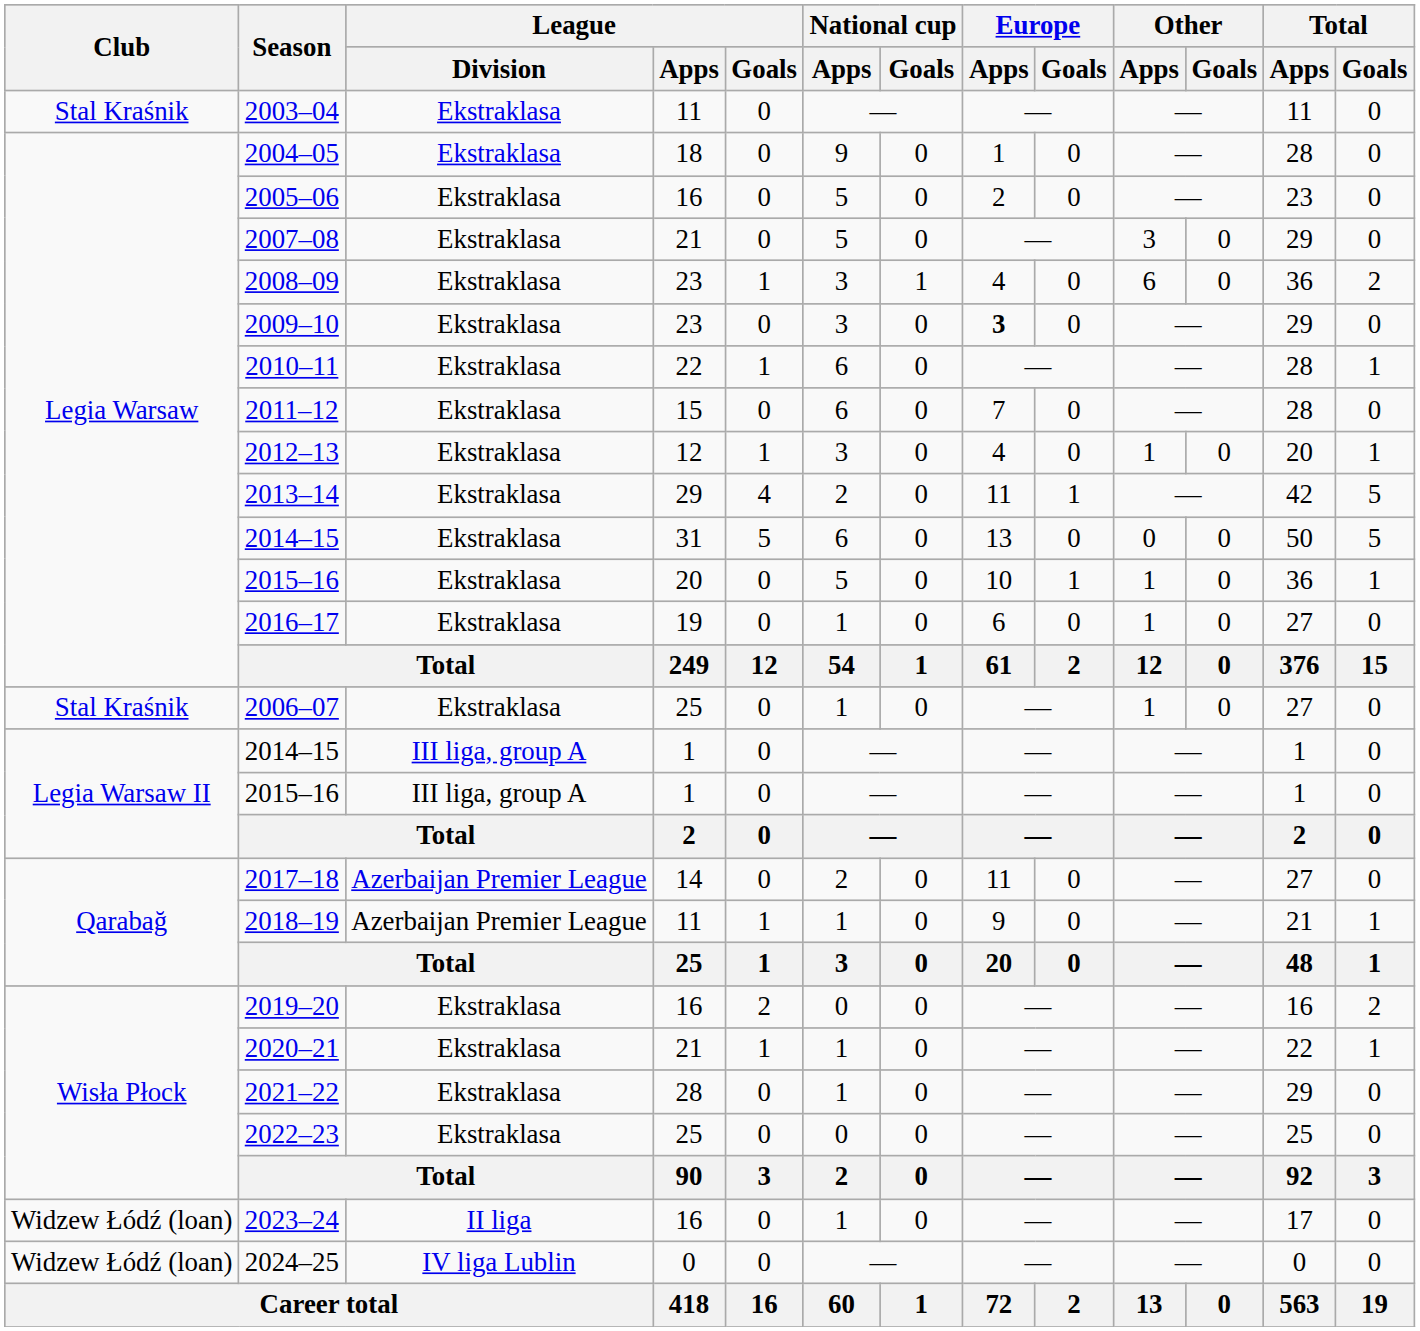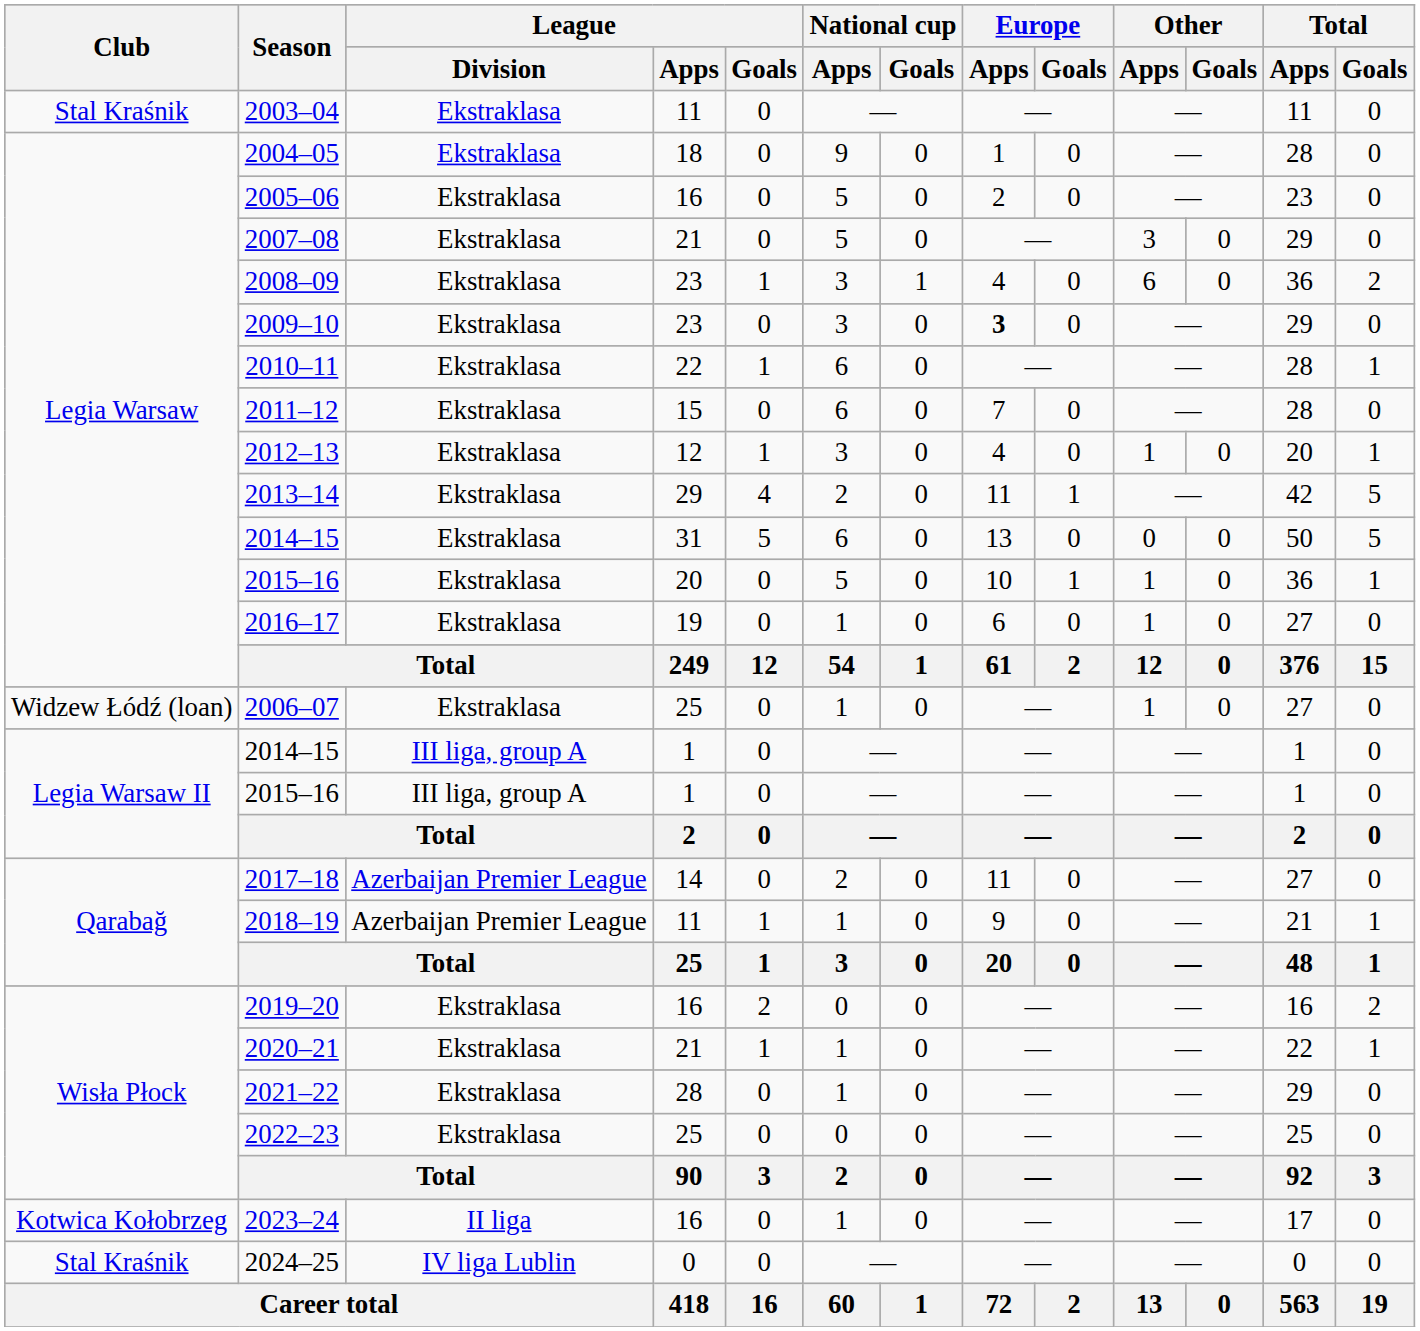 <table class="wikitable" style="text-align: center;">
 <tr>
 <th rowspan="2">Club</th>
 <th rowspan="2">Season</th>
 <th colspan="3">League</th>
 <th colspan="2">National cup</th>
 <th colspan="2"><a href='#'>Europe</a></th>
 <th colspan="2">Other</th>
 <th colspan="2">Total</th>
 </tr>
 <tr>
 <th>Division</th>
 <th>Apps</th>
 <th>Goals</th>
 <th>Apps</th>
 <th>Goals</th>
 <th>Apps</th>
 <th>Goals</th>
 <th>Apps</th>
 <th>Goals</th>
 <th>Apps</th>
 <th>Goals</th>
 </tr>
 <tr>
 <td><a href='#'>Stal Kraśnik</a></td>
 <td><a href='#'>2003–04</a></td>
 <td><a href='#'>Ekstraklasa</a></td>
 <td>11</td>
 <td>0</td>
 <td colspan="2">—</td>
 <td colspan="2">—</td>
 <td colspan="2">—</td>
 <td>11</td>
 <td>0</td>
 </tr>
 <tr>
 <td rowspan="13"><a href='#'>Legia Warsaw</a></td>
 <td><a href='#'>2004–05</a></td>
 <td><a href='#'>Ekstraklasa</a></td>
 <td>18</td>
 <td>0</td>
 <td>9</td>
 <td>0</td>
 <td>1</td>
 <td>0</td>
 <td colspan="2">—</td>
 <td>28</td>
 <td>0</td>
 </tr>
 <tr>
 <td><a href='#'>2005–06</a></td>
 <td>Ekstraklasa</td>
 <td>16</td>
 <td>0</td>
 <td>5</td>
 <td>0</td>
 <td>2</td>
 <td>0</td>
 <td colspan="2">—</td>
 <td>23</td>
 <td>0</td>
 </tr>
 <tr>
 <td><a href='#'>2007–08</a></td>
 <td>Ekstraklasa</td>
 <td>21</td>
 <td>0</td>
 <td>5</td>
 <td>0</td>
 <td colspan="2">—</td>
 <td>3</td>
 <td>0</td>
 <td>29</td>
 <td>0</td>
 </tr>
 <tr>
 <td><a href='#'>2008–09</a></td>
 <td>Ekstraklasa</td>
 <td>23</td>
 <td>1</td>
 <td>3</td>
 <td>1</td>
 <td>4</td>
 <td>0</td>
 <td>6</td>
 <td>0</td>
 <td>36</td>
 <td>2</td>
 </tr>
 <tr>
 <td><a href='#'>2009–10</a></td>
 <td>Ekstraklasa</td>
 <td>23</td>
 <td>0</td>
 <td>3</td>
 <td>0</td>
 <td><strong>3</strong></td>
 <td>0</td>
 <td colspan="2">—</td>
 <td>29</td>
 <td>0</td>
 </tr>
 <tr>
 <td><a href='#'>2010–11</a></td>
 <td>Ekstraklasa</td>
 <td>22</td>
 <td>1</td>
 <td>6</td>
 <td>0</td>
 <td colspan="2">—</td>
 <td colspan="2">—</td>
 <td>28</td>
 <td>1</td>
 </tr>
 <tr>
 <td><a href='#'>2011–12</a></td>
 <td>Ekstraklasa</td>
 <td>15</td>
 <td>0</td>
 <td>6</td>
 <td>0</td>
 <td>7</td>
 <td>0</td>
 <td colspan="2">—</td>
 <td>28</td>
 <td>0</td>
 </tr>
 <tr>
 <td><a href='#'>2012–13</a></td>
 <td>Ekstraklasa</td>
 <td>12</td>
 <td>1</td>
 <td>3</td>
 <td>0</td>
 <td>4</td>
 <td>0</td>
 <td>1</td>
 <td>0</td>
 <td>20</td>
 <td>1</td>
 </tr>
 <tr>
 <td><a href='#'>2013–14</a></td>
 <td>Ekstraklasa</td>
 <td>29</td>
 <td>4</td>
 <td>2</td>
 <td>0</td>
 <td>11</td>
 <td>1</td>
 <td colspan="2">—</td>
 <td>42</td>
 <td>5</td>
 </tr>
 <tr>
 <td><a href='#'>2014–15</a></td>
 <td>Ekstraklasa</td>
 <td>31</td>
 <td>5</td>
 <td>6</td>
 <td>0</td>
 <td>13</td>
 <td>0</td>
 <td>0</td>
 <td>0</td>
 <td>50</td>
 <td>5</td>
 </tr>
 <tr>
 <td><a href='#'>2015–16</a></td>
 <td>Ekstraklasa</td>
 <td>20</td>
 <td>0</td>
 <td>5</td>
 <td>0</td>
 <td>10</td>
 <td>1</td>
 <td>1</td>
 <td>0</td>
 <td>36</td>
 <td>1</td>
 </tr>
 <tr>
 <td><a href='#'>2016–17</a></td>
 <td>Ekstraklasa</td>
 <td>19</td>
 <td>0</td>
 <td>1</td>
 <td>0</td>
 <td>6</td>
 <td>0</td>
 <td>1</td>
 <td>0</td>
 <td>27</td>
 <td>0</td>
 </tr>
 <tr>
 <th colspan="2">Total</th>
 <th>249</th>
 <th>12</th>
 <th>54</th>
 <th>1</th>
 <th>61</th>
 <th>2</th>
 <th>12</th>
 <th>0</th>
 <th>376</th>
 <th>15</th>
 </tr>
 <tr>
-<td><a href='#'>Stal Kraśnik</a></td>
+<td rowspan="1">Widzew Łódź (loan)</td>
 <td><a href='#'>2006–07</a></td>
 <td>Ekstraklasa</td>
 <td>25</td>
 <td>0</td>
 <td>1</td>
 <td>0</td>
 <td colspan="2">—</td>
 <td>1</td>
 <td>0</td>
 <td>27</td>
 <td>0</td>
 </tr>
 <tr>
 <td rowspan="3"><a href='#'>Legia Warsaw II</a></td>
 <td>2014–15</td>
 <td><a href='#'>III liga, group A</a></td>
 <td>1</td>
 <td>0</td>
 <td colspan="2">—</td>
 <td colspan="2">—</td>
 <td colspan="2">—</td>
 <td>1</td>
 <td>0</td>
 </tr>
 <tr>
 <td>2015–16</td>
 <td>III liga, group A</td>
 <td>1</td>
 <td>0</td>
 <td colspan="2">—</td>
 <td colspan="2">—</td>
 <td colspan="2">—</td>
 <td>1</td>
 <td>0</td>
 </tr>
 <tr>
 <th colspan="2">Total</th>
 <th>2</th>
 <th>0</th>
 <th colspan="2">—</th>
 <th colspan="2">—</th>
 <th colspan="2">—</th>
 <th>2</th>
 <th>0</th>
 </tr>
 <tr>
 <td rowspan="3"><a href='#'>Qarabağ</a></td>
 <td><a href='#'>2017–18</a></td>
 <td><a href='#'>Azerbaijan Premier League</a></td>
 <td>14</td>
 <td>0</td>
 <td>2</td>
 <td>0</td>
 <td>11</td>
 <td>0</td>
 <td colspan="2">—</td>
 <td>27</td>
 <td>0</td>
 </tr>
 <tr>
 <td><a href='#'>2018–19</a></td>
 <td>Azerbaijan Premier League</td>
 <td>11</td>
 <td>1</td>
 <td>1</td>
 <td>0</td>
 <td>9</td>
 <td>0</td>
 <td colspan="2">—</td>
 <td>21</td>
 <td>1</td>
 </tr>
 <tr>
 <th colspan="2">Total</th>
 <th>25</th>
 <th>1</th>
 <th>3</th>
 <th>0</th>
 <th>20</th>
 <th>0</th>
 <th colspan="2">—</th>
 <th>48</th>
 <th>1</th>
 </tr>
 <tr>
 <td rowspan="5"><a href='#'>Wisła Płock</a></td>
 <td><a href='#'>2019–20</a></td>
 <td>Ekstraklasa</td>
 <td>16</td>
 <td>2</td>
 <td>0</td>
 <td>0</td>
 <td colspan="2">—</td>
 <td colspan="2">—</td>
 <td>16</td>
 <td>2</td>
 </tr>
 <tr>
 <td><a href='#'>2020–21</a></td>
 <td>Ekstraklasa</td>
 <td>21</td>
 <td>1</td>
 <td>1</td>
 <td>0</td>
 <td colspan="2">—</td>
 <td colspan="2">—</td>
 <td>22</td>
 <td>1</td>
 </tr>
 <tr>
 <td><a href='#'>2021–22</a></td>
 <td>Ekstraklasa</td>
 <td>28</td>
 <td>0</td>
 <td>1</td>
 <td>0</td>
 <td colspan="2">—</td>
 <td colspan="2">—</td>
 <td>29</td>
 <td>0</td>
 </tr>
 <tr>
 <td><a href='#'>2022–23</a></td>
 <td>Ekstraklasa</td>
 <td>25</td>
 <td>0</td>
 <td>0</td>
 <td>0</td>
 <td colspan="2">—</td>
 <td colspan="2">—</td>
 <td>25</td>
 <td>0</td>
 </tr>
 <tr>
 <th colspan="2">Total</th>
 <th>90</th>
 <th>3</th>
 <th>2</th>
 <th>0</th>
 <th colspan="2">—</th>
 <th colspan="2">—</th>
 <th>92</th>
 <th>3</th>
 </tr>
 <tr>
-<td rowspan="1">Widzew Łódź (loan)</td>
+<td><a href='#'>Kotwica Kołobrzeg</a></td>
 <td><a href='#'>2023–24</a></td>
 <td><a href='#'>II liga</a></td>
 <td>16</td>
 <td>0</td>
 <td>1</td>
 <td>0</td>
 <td colspan="2">—</td>
 <td colspan="2">—</td>
 <td>17</td>
 <td>0</td>
 </tr>
 <tr>
-<td rowspan="1">Widzew Łódź (loan)</td>
+<td><a href='#'>Stal Kraśnik</a></td>
 <td>2024–25</td>
 <td><a href='#'>IV liga Lublin</a></td>
 <td>0</td>
 <td>0</td>
 <td colspan="2">—</td>
 <td colspan="2">—</td>
 <td colspan="2">—</td>
 <td>0</td>
 <td>0</td>
 </tr>
 <tr>
 <th colspan="3">Career total</th>
 <th>418</th>
 <th>16</th>
 <th>60</th>
 <th>1</th>
 <th>72</th>
 <th>2</th>
 <th>13</th>
 <th>0</th>
 <th>563</th>
 <th>19</th>
 </tr>
 </table>
